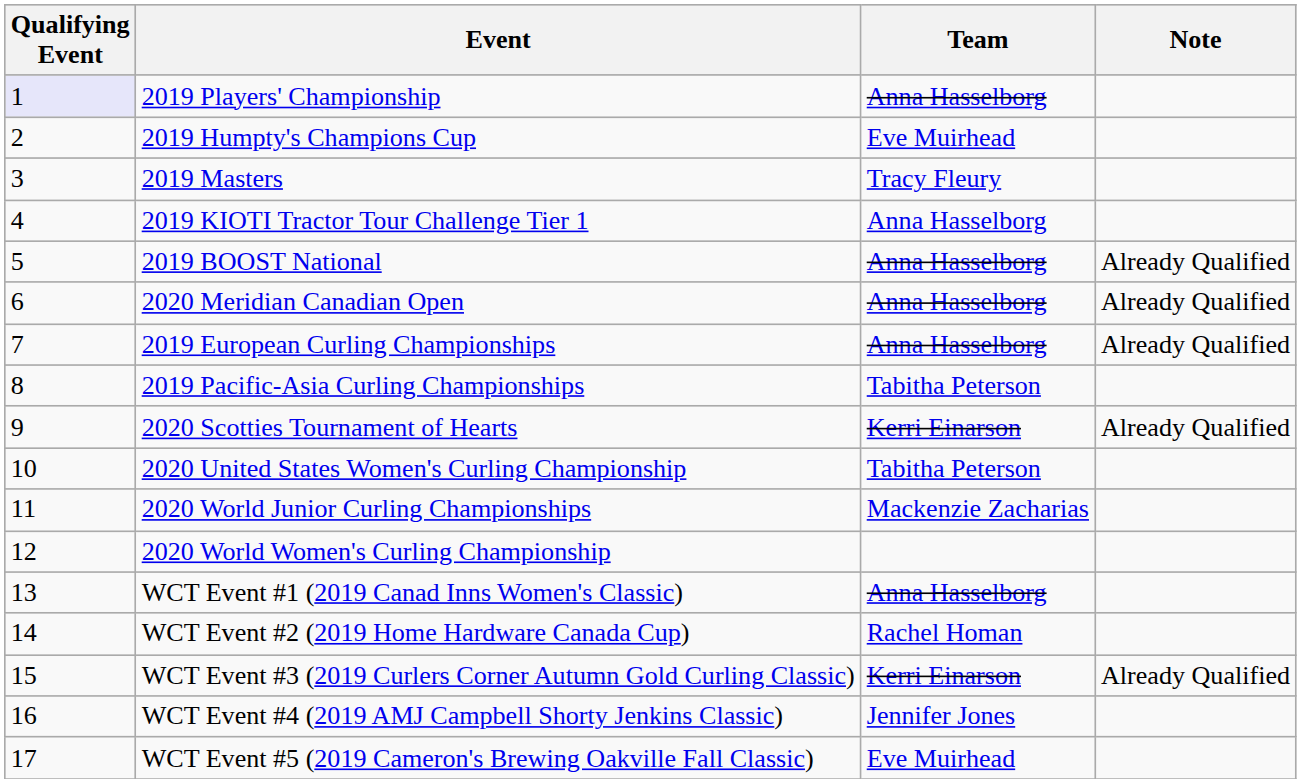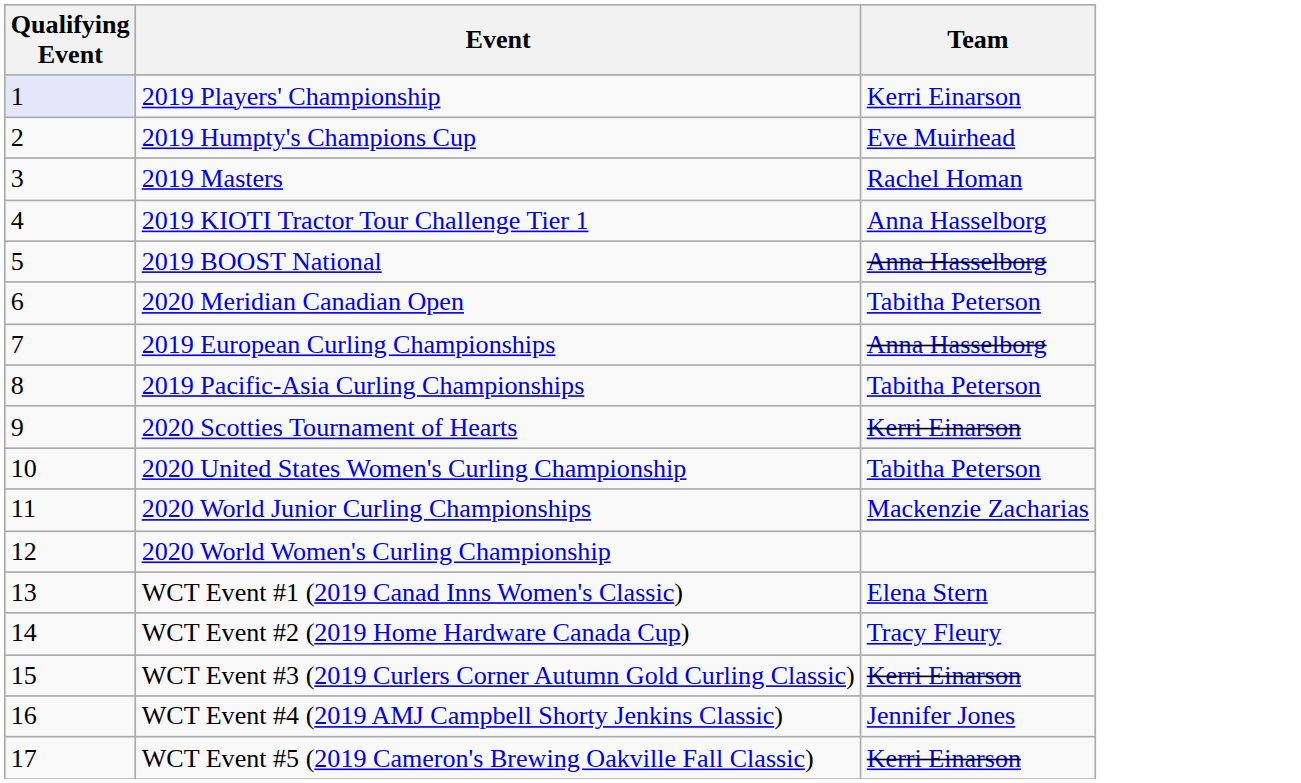 <table class=wikitable>
 <tr>
 <th>Qualifying <br> Event</th>
 <th>Event</th>
 <th>Team</th>
-<th>Note</th>
 </tr>
 <tr>
 <td style="background: lavender;">1</td>
 <td><a href='#'>2019 Players' Championship</a></td>
-<td> <s><a href='#'>Anna Hasselborg</a></s></td>
-<td></td>
+<td> <a href='#'>Kerri Einarson</a></td>
 </tr>
 <tr>
 <td>2</td>
 <td><a href='#'>2019 Humpty's Champions Cup</a></td>
 <td> <a href='#'>Eve Muirhead</a></td>
-<td></td>
 </tr>
 <tr>
 <td>3</td>
 <td><a href='#'>2019 Masters</a></td>
-<td> <a href='#'>Tracy Fleury</a></td>
-<td></td>
+<td> <a href='#'>Rachel Homan</a></td>
 </tr>
 <tr>
 <td>4</td>
 <td><a href='#'>2019 KIOTI Tractor Tour Challenge Tier 1</a></td>
 <td> <a href='#'>Anna Hasselborg</a></td>
-<td></td>
 </tr>
 <tr>
 <td>5</td>
 <td><a href='#'>2019 BOOST National</a></td>
 <td> <s><a href='#'>Anna Hasselborg</a></s></td>
-<td>Already Qualified</td>
 </tr>
 <tr>
 <td>6</td>
 <td><a href='#'>2020 Meridian Canadian Open</a></td>
-<td> <s><a href='#'>Anna Hasselborg</a></s></td>
-<td>Already Qualified</td>
+<td> <a href='#'>Tabitha Peterson</a></td>
 </tr>
 <tr>
 <td>7</td>
 <td><a href='#'>2019 European Curling Championships</a></td>
 <td> <s><a href='#'>Anna Hasselborg</a></s></td>
-<td>Already Qualified</td>
 </tr>
 <tr>
 <td>8</td>
 <td><a href='#'>2019 Pacific-Asia Curling Championships</a></td>
 <td> <a href='#'>Tabitha Peterson</a></td>
-<td></td>
 </tr>
 <tr>
 <td>9</td>
 <td><a href='#'>2020 Scotties Tournament of Hearts</a></td>
 <td> <s><a href='#'>Kerri Einarson</a></s></td>
-<td>Already Qualified</td>
 </tr>
 <tr>
 <td>10</td>
 <td><a href='#'>2020 United States Women's Curling Championship</a></td>
 <td> <a href='#'>Tabitha Peterson</a></td>
-<td></td>
 </tr>
 <tr>
 <td>11</td>
 <td><a href='#'>2020 World Junior Curling Championships</a></td>
 <td> <a href='#'>Mackenzie Zacharias</a></td>
-<td></td>
 </tr>
 <tr>
 <td>12</td>
 <td><a href='#'>2020 World Women's Curling Championship</a></td>
 <td></td>
-<td></td>
 </tr>
 <tr>
 <td>13</td>
 <td>WCT Event #1 (<a href='#'>2019 Canad Inns Women's Classic</a>)</td>
-<td> <s><a href='#'>Anna Hasselborg</a></s></td>
-<td></td>
+<td> <a href='#'>Elena Stern</a></td>
 </tr>
 <tr>
 <td>14</td>
 <td>WCT Event #2 (<a href='#'>2019 Home Hardware Canada Cup</a>)</td>
-<td> <a href='#'>Rachel Homan</a></td>
-<td></td>
+<td> <a href='#'>Tracy Fleury</a></td>
 </tr>
 <tr>
 <td>15</td>
 <td>WCT Event #3 (<a href='#'>2019 Curlers Corner Autumn Gold Curling Classic</a>)</td>
 <td> <s><a href='#'>Kerri Einarson</a></s></td>
-<td>Already Qualified</td>
 </tr>
 <tr>
 <td>16</td>
 <td>WCT Event #4 (<a href='#'>2019 AMJ Campbell Shorty Jenkins Classic</a>)</td>
 <td> <a href='#'>Jennifer Jones</a></td>
-<td></td>
 </tr>
 <tr>
 <td>17</td>
 <td>WCT Event #5 (<a href='#'>2019 Cameron's Brewing Oakville Fall Classic</a>)</td>
-<td> <a href='#'>Eve Muirhead</a></td>
-<td></td>
+<td> <s><a href='#'>Kerri Einarson</a></s></td>
 </tr>
 </table>
